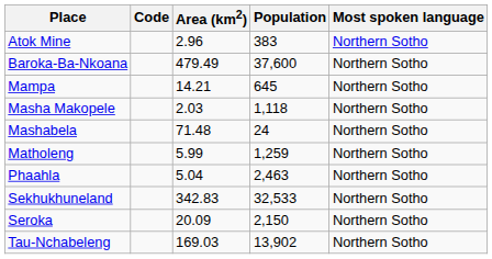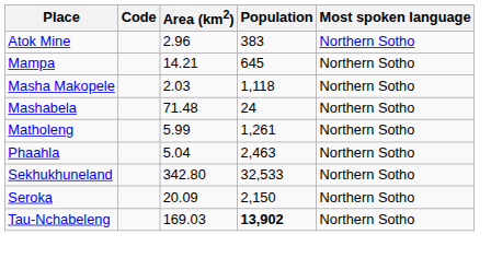 <table class="wikitable sortable">
 <tr>
 <th>Place</th>
 <th>Code</th>
 <th>Area (km<sup>2</sup>)</th>
 <th>Population</th>
 <th>Most spoken language</th>
 </tr>
 <tr>
 <td><a href='#'>Atok Mine</a></td>
 <td></td>
 <td>2.96</td>
 <td>383</td>
 <td><a href='#'>Northern Sotho</a></td>
-</tr>
-<tr>
-<td><a href='#'>Baroka-Ba-Nkoana</a></td>
-<td></td>
-<td>479.49</td>
-<td>37,600</td>
-<td>Northern Sotho</td>
 </tr>
 <tr>
 <td><a href='#'>Mampa</a></td>
 <td></td>
 <td>14.21</td>
 <td>645</td>
 <td>Northern Sotho</td>
 </tr>
 <tr>
 <td><a href='#'>Masha Makopele</a></td>
 <td></td>
 <td>2.03</td>
 <td>1,118</td>
 <td>Northern Sotho</td>
 </tr>
 <tr>
 <td><a href='#'>Mashabela</a></td>
 <td></td>
 <td>71.48</td>
 <td>24</td>
 <td>Northern Sotho</td>
 </tr>
 <tr>
 <td><a href='#'>Matholeng</a></td>
 <td></td>
 <td>5.99</td>
-<td>1,259</td>
+<td>1,261</td>
 <td>Northern Sotho</td>
 </tr>
 <tr>
 <td><a href='#'>Phaahla</a></td>
 <td></td>
 <td>5.04</td>
 <td>2,463</td>
 <td>Northern Sotho</td>
 </tr>
 <tr>
 <td><a href='#'>Sekhukhuneland</a></td>
 <td></td>
-<td>342.83</td>
+<td>342.80</td>
 <td>32,533</td>
 <td>Northern Sotho</td>
 </tr>
 <tr>
 <td><a href='#'>Seroka</a></td>
 <td></td>
 <td>20.09</td>
 <td>2,150</td>
 <td>Northern Sotho</td>
 </tr>
 <tr>
 <td><a href='#'>Tau-Nchabeleng</a></td>
 <td></td>
 <td>169.03</td>
-<td>13,902</td>
+<td><strong>13,902</strong></td>
 <td>Northern Sotho</td>
 </tr>
 </table>
